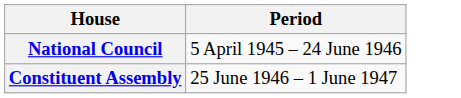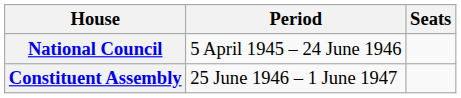 <table class=wikitable>
 <tr>
 <th>House</th>
 <th>Period</th>
+<th>Seats</th>
 </tr>
 <tr>
 <th><a href='#'>National Council</a></th>
 <td>5 April 1945 – 24 June 1946</td>
+<td></td>
 </tr>
 <tr>
 <th><a href='#'>Constituent Assembly</a></th>
 <td>25 June 1946 – 1 June 1947</td>
+<td></td>
 </tr>
 </table>
